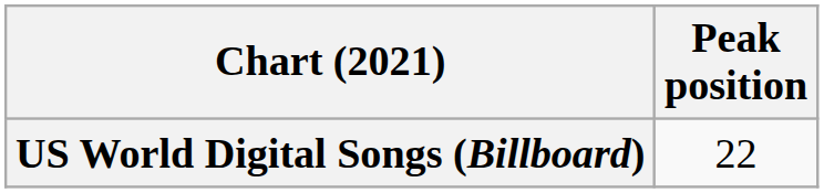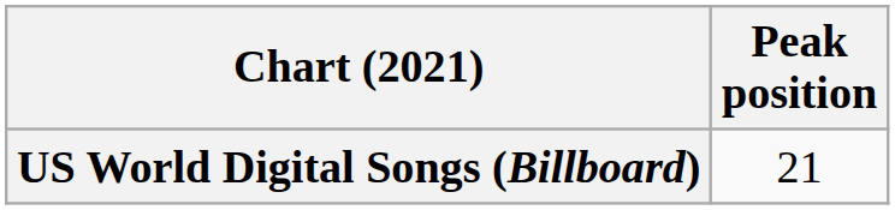 <table class="wikitable plainrowheaders" style="text-align:center">
 <tr>
 <th scope="col">Chart (2021)</th>
 <th scope="col">Peak<br>position</th>
 </tr>
 <tr>
 <th scope="row">US World Digital Songs (<em>Billboard</em>)</th>
-<td align="center">22</td>
+<td align="center">21</td>
 </tr>
 </table>
